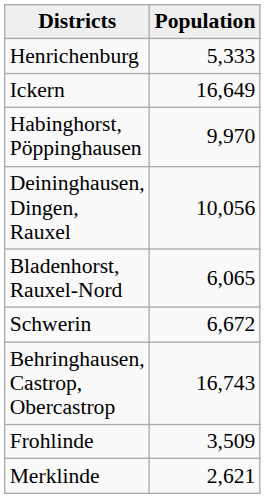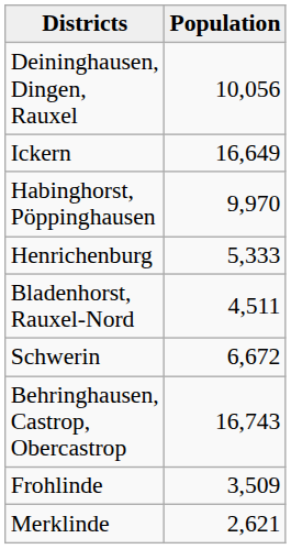 <table class="wikitable sortable">
 <tr class="hintergrundfarbe5">
 <th style="background:#efefef;">Districts</th>
 <th style="background:#efefef;">Population</th>
 </tr>
 <tr ---->
-<td>Henrichenburg</td>
-<td align="right">5,333</td>
+<td>Deininghausen,<br>Dingen,<br>Rauxel</td>
+<td align="right">10,056</td>
 </tr>
 <tr ---->
 <td>Ickern</td>
 <td align="right">16,649</td>
 </tr>
 <tr ---->
 <td>Habinghorst,<br>Pöppinghausen</td>
 <td align="right">9,970</td>
 </tr>
 <tr ---->
-<td>Deininghausen,<br>Dingen,<br>Rauxel</td>
-<td align="right">10,056</td>
+<td>Henrichenburg</td>
+<td align="right">5,333</td>
 </tr>
 <tr ---->
 <td>Bladenhorst,<br>Rauxel-Nord</td>
-<td align="right">6,065</td>
+<td align="right">4,511</td>
 </tr>
 <tr ---->
 <td>Schwerin</td>
 <td align="right">6,672</td>
 </tr>
 <tr ---->
 <td>Behringhausen,<br>Castrop,<br>Obercastrop</td>
 <td align="right">16,743</td>
 </tr>
 <tr ---->
 <td>Frohlinde</td>
 <td align="right">3,509</td>
 </tr>
 <tr ---->
 <td>Merklinde</td>
 <td align="right">2,621</td>
 </tr>
 </table>
